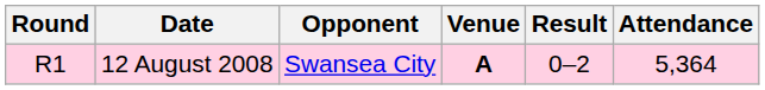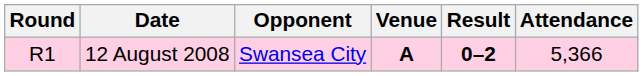 <table class="wikitable sortable" style="text-align:center;">
 <tr>
 <th>Round</th>
 <th>Date</th>
 <th>Opponent</th>
 <th>Venue</th>
 <th>Result</th>
 <th>Attendance</th>
 </tr>
 <tr style="background:#ffd0e3;">
 <td>R1</td>
 <td>12 August 2008</td>
 <td><a href='#'>Swansea City</a></td>
 <td><strong>A</strong></td>
-<td>0–2</td>
-<td>5,364</td>
+<td><strong>0–2</strong></td>
+<td>5,366</td>
 </tr>
 </table>
